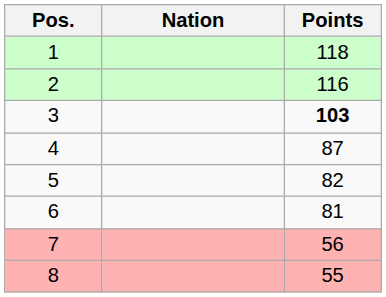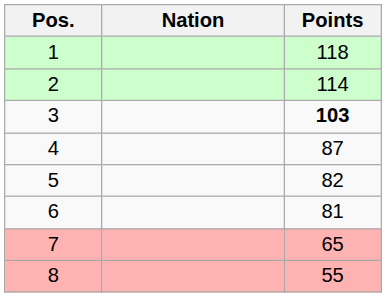 <table class="wikitable gauche" cellspacing="1" style="width:300px;">
 <tr style="background:#efefef; text-align:center;">
 <th style="width:70px;">Pos.</th>
 <th>Nation</th>
 <th style="width:70px;">Points</th>
 </tr>
 <tr style="vertical-align:top; text-align:center; background:#ccffcc;">
 <td>1</td>
 <td style="text-align:left;"></td>
 <td>118</td>
 </tr>
 <tr style="vertical-align:top; text-align:center; background:#ccffcc;">
 <td>2</td>
 <td style="text-align:left;"></td>
-<td>116</td>
+<td>114</td>
 </tr>
 <tr style="vertical-align:top; text-align:center;">
 <td>3</td>
 <td style="text-align:left;"></td>
 <td><strong>103</strong></td>
 </tr>
 <tr style="vertical-align:top; text-align:center;">
 <td>4</td>
 <td style="text-align:left;"></td>
 <td>87</td>
 </tr>
 <tr style="vertical-align:top; text-align:center;">
 <td>5</td>
 <td style="text-align:left;"></td>
 <td>82</td>
 </tr>
 <tr style="vertical-align:top; text-align:center;">
 <td>6</td>
 <td style="text-align:left;"></td>
 <td>81</td>
 </tr>
 <tr style="vertical-align:top; text-align:center; background:#ffb2b2;">
 <td>7</td>
 <td style="text-align:left;"></td>
-<td>56</td>
+<td>65</td>
 </tr>
 <tr style="vertical-align:top; text-align:center; background:#ffb2b2;">
 <td>8</td>
 <td style="text-align:left;"></td>
 <td>55</td>
 </tr>
 </table>
